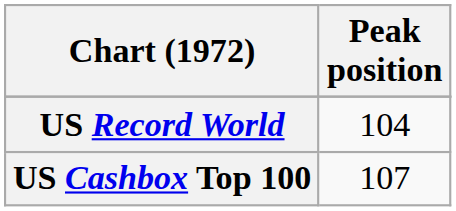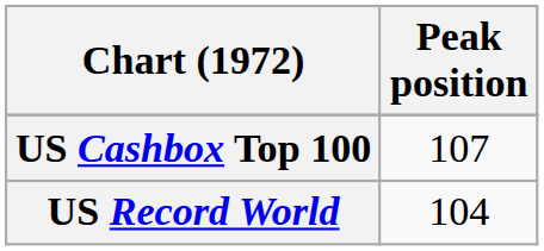 <table class="wikitable sortable plainrowheaders">
 <tr>
 <th scope="col">Chart (1972)</th>
 <th scope="col">Peak<br>position</th>
 </tr>
 <tr>
 </tr>
 <tr>
 </tr>
 <tr>
+<th scope="row">US <a href='#'><em>Cashbox</em></a> Top 100</th>
+<td style="text-align:center;">107</td>
+</tr>
+<tr>
 <th scope="row">US <em><a href='#'>Record World</a></em></th>
 <td style="text-align:center;">104</td>
 </tr>
-<tr>
-<th scope="row">US <a href='#'><em>Cashbox</em></a> Top 100</th>
-<td style="text-align:center;">107</td>
-</tr>
 </table>
